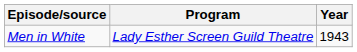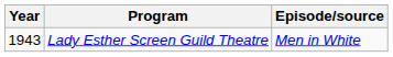 <table class="wikitable">
 <tr>
+<th>Year</th>
+<th>Program</th>
 <th>Episode/source</th>
-<th>Program</th>
-<th>Year</th>
 </tr>
 <tr>
+<td>1943</td>
+<td><em><a href='#'>Lady Esther Screen Guild Theatre</a></em></td>
 <td><em><a href='#'>Men in White</a></em></td>
-<td><em><a href='#'>Lady Esther Screen Guild Theatre</a></em></td>
-<td>1943</td>
 </tr>
 </table>
